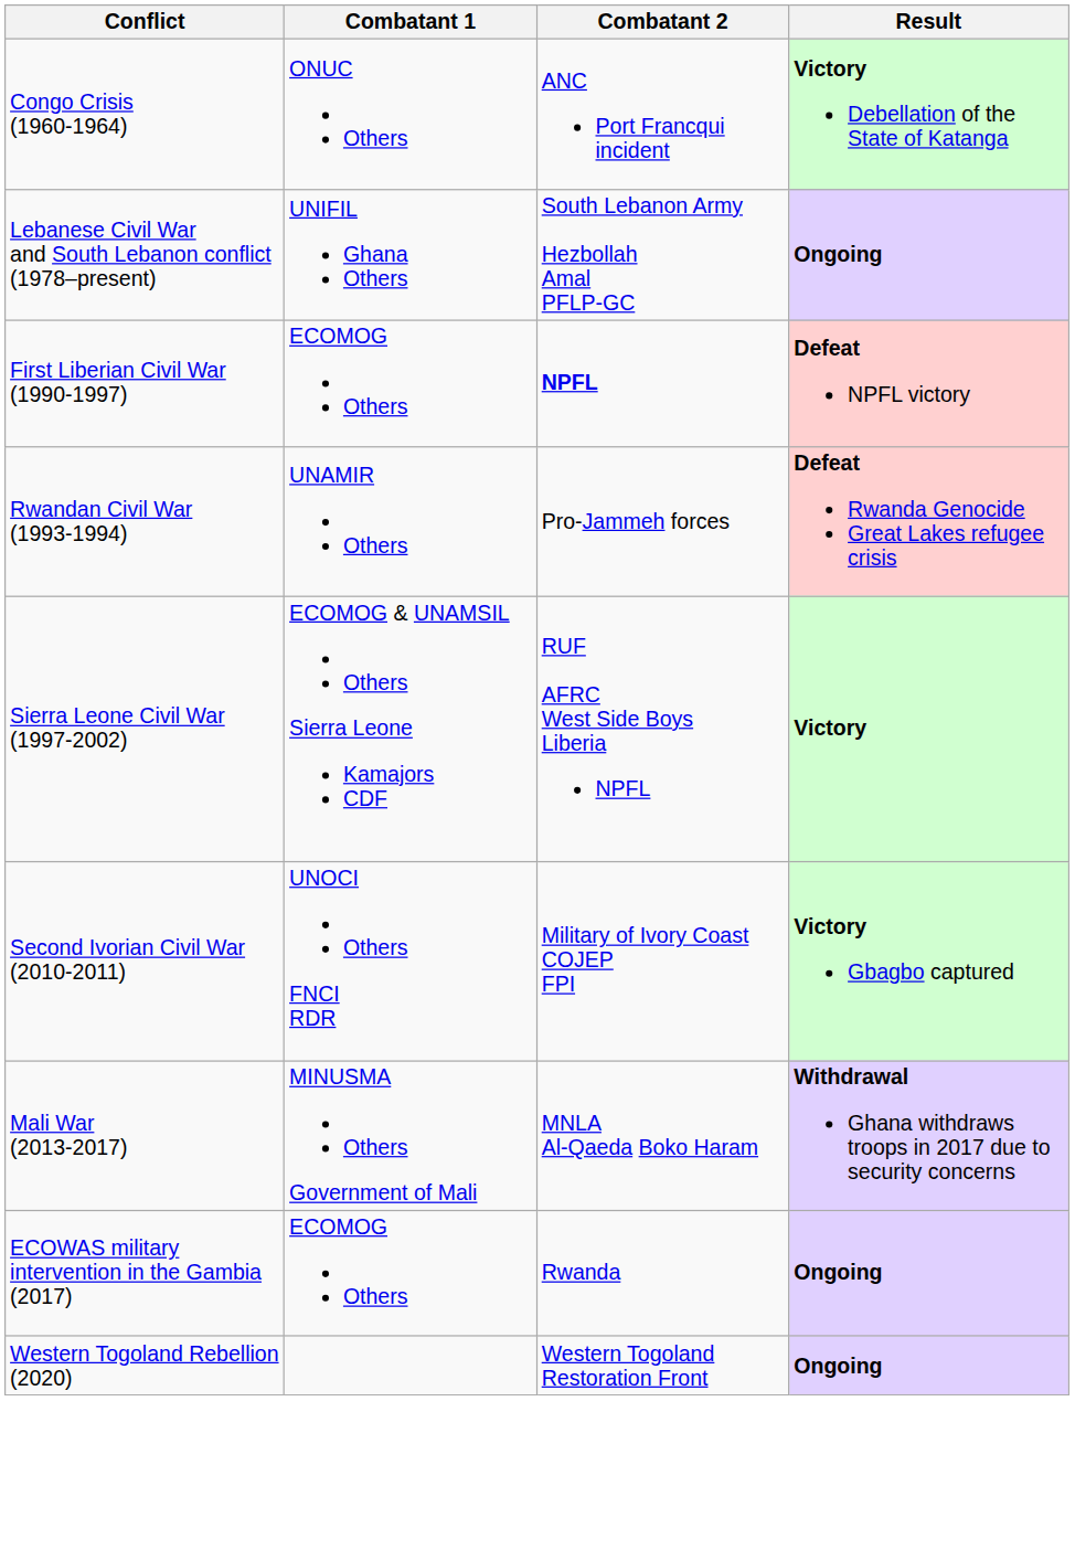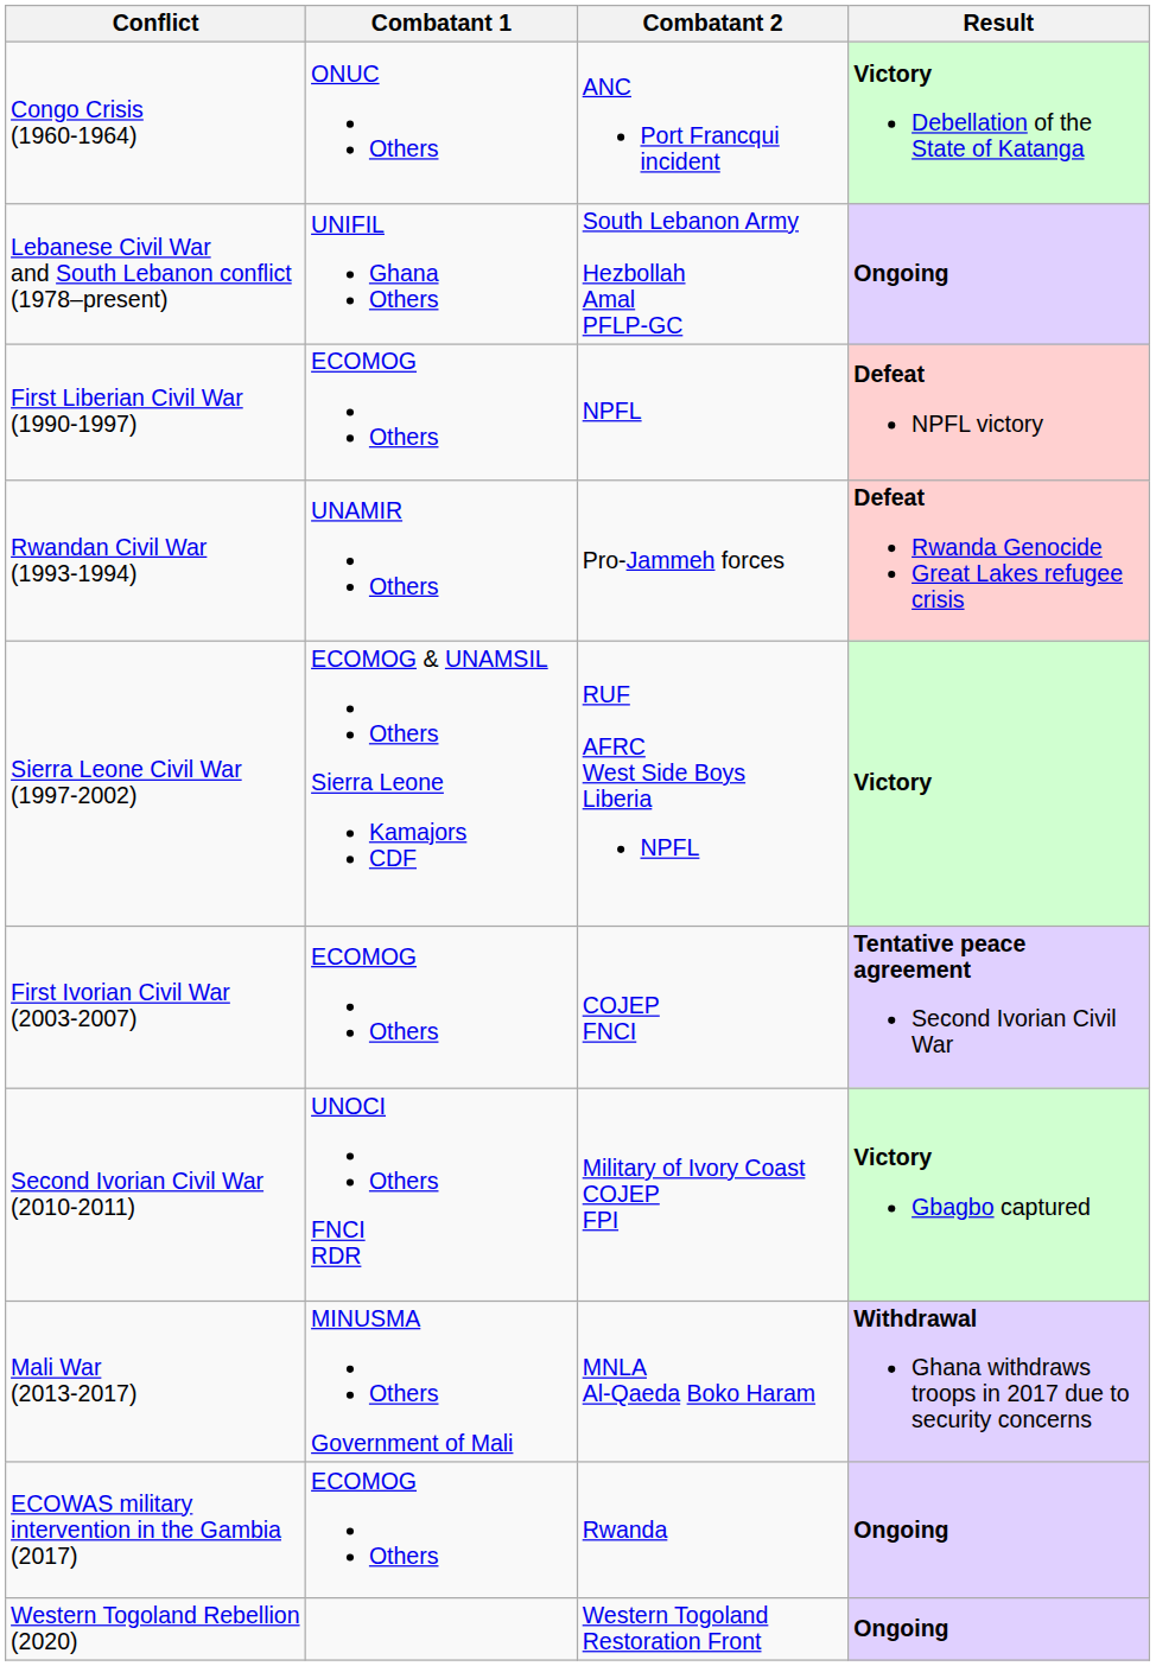 <table class="wikitable sortable" style="text-align:left">
 <tr>
 <th style=rowspan="1" width=200px>Conflict</th>
 <th style=rowspan="1" width=180px>Combatant 1</th>
 <th style=rowspan="1" width=180px>Combatant 2</th>
 <th style=rowspan="1" width=200px>Result</th>
 </tr>
 <tr>
 <td><a href='#'>Congo Crisis</a><br>(1960-1964)</td>
 <td> <a href='#'>ONUC</a><br><ul><li></li><li><a href='#'>Others</a></li></ul></td>
 <td><br> <a href='#'>ANC</a><ul><li><a href='#'>Port Francqui incident</a></li></ul></td>
 <td style="background:#D0FFD0"><strong>Victory</strong><br><ul><li><a href='#'>Debellation</a> of the <a href='#'>State of Katanga</a></li></ul></td>
 </tr>
 <tr>
 <td><a href='#'>Lebanese Civil War</a><br>and <a href='#'>South Lebanon conflict</a><br>(1978–present)</td>
 <td> <a href='#'>UNIFIL</a><br><ul><li> <a href='#'>Ghana</a></li><li><a href='#'>Others</a></li></ul></td>
 <td> <a href='#'>South Lebanon Army</a><br><br> <a href='#'>Hezbollah</a><br> <a href='#'>Amal</a><br> <a href='#'>PFLP-GC</a></td>
 <td style="background:#E0D0FF"><strong>Ongoing</strong></td>
 </tr>
 <tr>
 <td><a href='#'>First Liberian Civil War</a><br>(1990-1997)<br></td>
 <td><a href='#'>ECOMOG</a><br><ul><li></li><li><a href='#'>Others</a></li></ul></td>
-<td><strong> <a href='#'>NPFL</a></strong></td>
+<td> <a href='#'>NPFL</a></td>
 <td style="background:#FFD0D0"><strong>Defeat</strong><br><ul><li>NPFL victory</li></ul></td>
 </tr>
 <tr>
 <td><a href='#'>Rwandan Civil War</a><br>(1993-1994)</td>
 <td> <a href='#'>UNAMIR</a><br><ul><li></li><li><a href='#'>Others</a></li></ul></td>
 <td> Pro-<a href='#'>Jammeh</a> forces</td>
 <td style="background:#FFD0D0"><strong>Defeat</strong><br><ul><li><a href='#'>Rwanda Genocide</a></li><li><a href='#'>Great Lakes refugee crisis</a></li></ul></td>
 </tr>
 <tr>
 <td><a href='#'>Sierra Leone Civil War</a><br>(1997-2002)</td>
 <td><a href='#'>ECOMOG</a> &  <a href='#'>UNAMSIL</a><br><ul><li></li><li><a href='#'>Others</a></li></ul> <a href='#'>Sierra Leone</a><ul><li><a href='#'>Kamajors</a></li><li><a href='#'>CDF</a></li></ul><br></td>
 <td> <a href='#'>RUF</a><br><br> <a href='#'>AFRC</a><br><a href='#'>West Side Boys</a><br> <a href='#'>Liberia</a><ul><li><a href='#'>NPFL</a></li></ul></td>
 <td style="background:#D0FFD0"><strong>Victory</strong></td>
+</tr>
+<tr>
+<td><a href='#'>First Ivorian Civil War</a><br>(2003-2007)</td>
+<td><a href='#'>ECOMOG</a><br><ul><li></li><li><a href='#'>Others</a></li></ul></td>
+<td><br> <a href='#'>COJEP</a><br> <a href='#'>FNCI</a><br></td>
+<td style="background:#E0D0FF"><strong>Tentative peace agreement</strong><br><ul><li>Second Ivorian Civil War</li></ul></td>
 </tr>
 <tr>
 <td><a href='#'>Second Ivorian Civil War</a><br>(2010-2011)</td>
 <td> <a href='#'>UNOCI</a><br><ul><li></li><li><a href='#'>Others</a></li></ul> <a href='#'>FNCI</a><br> <a href='#'>RDR</a><br><br></td>
 <td> <a href='#'>Military of Ivory Coast</a><br> <a href='#'>COJEP</a><br> <a href='#'>FPI</a></td>
 <td style="background:#D0FFD0"><strong>Victory</strong><br><ul><li><a href='#'>Gbagbo</a> captured</li></ul></td>
 </tr>
 <tr>
 <td><a href='#'>Mali War</a><br>(2013-2017)</td>
 <td> <a href='#'>MINUSMA</a><br><ul><li></li><li><a href='#'>Others</a></li></ul> <a href='#'>Government of Mali</a><br></td>
 <td> <a href='#'>MNLA</a><br> <a href='#'>Al-Qaeda</a> <a href='#'>Boko Haram</a></td>
 <td style="background:#E0D0FF"><strong>Withdrawal</strong><br><ul><li>Ghana withdraws troops in 2017 due to security concerns</li></ul></td>
 </tr>
 <tr>
 <td><a href='#'>ECOWAS military intervention in the Gambia</a><br>(2017)</td>
 <td><a href='#'>ECOMOG</a><br><ul><li></li><li><a href='#'>Others</a></li></ul></td>
 <td> <a href='#'>Rwanda</a></td>
 <td style="background:#E0D0FF"><strong>Ongoing</strong></td>
 </tr>
 <tr>
 <td><a href='#'>Western Togoland Rebellion</a><br>(2020)</td>
 <td></td>
 <td> <a href='#'>Western Togoland Restoration Front</a></td>
 <td style="background:#E0D0FF"><strong>Ongoing</strong></td>
 </tr>
 </table>
